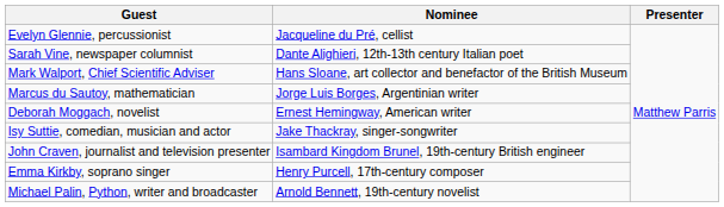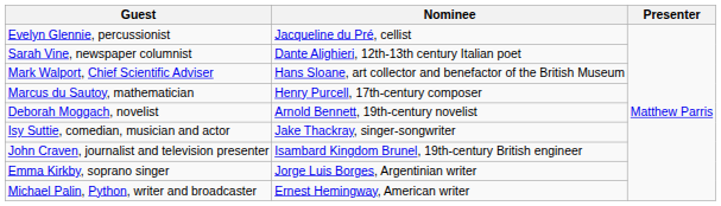 <table class="wikitable">
 <tr>
 <th>Guest</th>
 <th>Nominee</th>
 <th>Presenter</th>
 </tr>
 <tr>
 <td><a href='#'>Evelyn Glennie</a>, percussionist</td>
 <td><a href='#'>Jacqueline du Pré</a>, cellist</td>
 <td rowspan="9"><a href='#'>Matthew Parris</a></td>
 </tr>
 <tr>
 <td><a href='#'>Sarah Vine</a>, newspaper columnist</td>
 <td><a href='#'>Dante Alighieri</a>, 12th-13th century Italian poet</td>
 </tr>
 <tr>
 <td><a href='#'>Mark Walport</a>, <a href='#'>Chief Scientific Adviser</a></td>
 <td><a href='#'>Hans Sloane</a>, art collector and benefactor of the British Museum</td>
 </tr>
 <tr>
 <td><a href='#'>Marcus du Sautoy</a>, mathematician</td>
-<td><a href='#'>Jorge Luis Borges</a>, Argentinian writer</td>
+<td><a href='#'>Henry Purcell</a>, 17th-century composer</td>
 </tr>
 <tr>
 <td><a href='#'>Deborah Moggach</a>, novelist</td>
-<td><a href='#'>Ernest Hemingway</a>, American writer</td>
+<td><a href='#'>Arnold Bennett</a>, 19th-century novelist</td>
 </tr>
 <tr>
 <td><a href='#'>Isy Suttie</a>, comedian, musician and actor</td>
 <td><a href='#'>Jake Thackray</a>, singer-songwriter</td>
 </tr>
 <tr>
 <td><a href='#'>John Craven</a>, journalist and television presenter</td>
 <td><a href='#'>Isambard Kingdom Brunel</a>, 19th-century British engineer</td>
 </tr>
 <tr>
 <td><a href='#'>Emma Kirkby</a>, soprano singer</td>
-<td><a href='#'>Henry Purcell</a>, 17th-century composer</td>
+<td><a href='#'>Jorge Luis Borges</a>, Argentinian writer</td>
 </tr>
 <tr>
 <td><a href='#'>Michael Palin</a>, <a href='#'>Python</a>, writer and broadcaster</td>
-<td><a href='#'>Arnold Bennett</a>, 19th-century novelist</td>
+<td><a href='#'>Ernest Hemingway</a>, American writer</td>
 </tr>
 </table>
